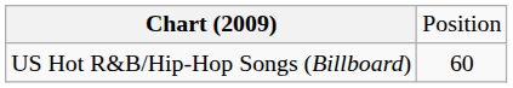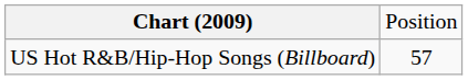 <table class="wikitable">
 <tr>
 <th>Chart (2009)</th>
 <td>Position</td>
 </tr>
 <tr>
 <td>US Hot R&B/Hip-Hop Songs (<em>Billboard</em>)</td>
-<td style="text-align:center">60</td>
+<td style="text-align:center">57</td>
 </tr>
 </table>
